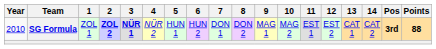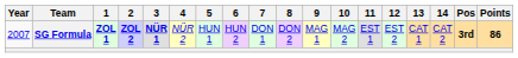 <table class="wikitable" style="text-align:center; font-size:85%">
 <tr>
 <th>Year</th>
 <th>Team</th>
 <th>1</th>
 <th>2</th>
 <th>3</th>
 <th>4</th>
 <th>5</th>
 <th>6</th>
 <th>7</th>
 <th>8</th>
 <th>9</th>
 <th>10</th>
 <th>11</th>
 <th>12</th>
 <th>13</th>
 <th>14</th>
 <th>Pos</th>
 <th>Points</th>
 </tr>
 <tr>
-<td><a href='#'>2010</a></td>
+<td><a href='#'>2007</a></td>
 <th nowrap><a href='#'>SG Formula</a></th>
-<td style="background:#DFFFDF;"><a href='#'>ZOL<br>1</a><br></td>
+<td style="background:#DFFFDF;"><strong><a href='#'>ZOL<br>1</a><br></strong></td>
 <td style="background:#CFCFFF;"><strong><a href='#'>ZOL<br>2</a><br></strong></td>
 <td style="background:#DFDFDF;"><strong><a href='#'>NÜR<br>1</a></strong><br></td>
 <td style="background:#FFFFBF;"><em><a href='#'>NÜR<br>2</a></em><br></td>
 <td style="background:#DFFFDF;"><a href='#'>HUN<br>1</a><br></td>
 <td style="background:#EFCFFF;"><a href='#'>HUN<br>2</a><br></td>
 <td style="background:#DFFFDF;"><a href='#'>DON<br>1</a><br></td>
 <td style="background:#EFCFFF;"><a href='#'>DON<br>2</a><br></td>
 <td style="background:#FFFFBF;"><a href='#'>MAG<br>1</a><br></td>
 <td style="background:#DFFFDF;"><a href='#'>MAG<br>2</a><br></td>
 <td style="background:#DFDFDF;"><a href='#'>EST<br>1</a><br></td>
 <td style="background:#DFFFDF;"><a href='#'>EST<br>2</a><br></td>
 <td style="background:#FFDF9F;"><a href='#'>CAT<br>1</a><br></td>
 <td style="background:#FFDF9F;"><a href='#'>CAT<br>2</a><br></td>
 <th style="background:#FFDF9F;">3rd</th>
-<th style="background:#FFDF9F;">88</th>
+<th style="background:#FFDF9F;">86</th>
 </tr>
 <tr>
 <th colspan="18"></th>
 </tr>
 </table>
